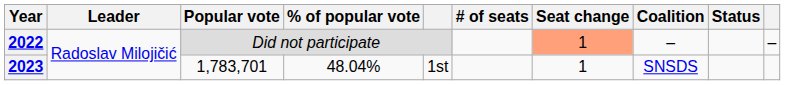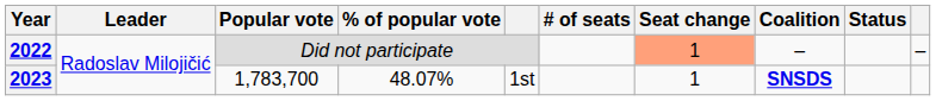 <table class="wikitable" style="text-align:center">
 <tr>
 <th>Year</th>
 <th>Leader</th>
 <th>Popular vote</th>
 <th>% of popular vote</th>
 <th></th>
 <th># of seats</th>
 <th>Seat change</th>
 <th>Coalition</th>
 <th>Status</th>
 <th></th>
 </tr>
 <tr>
 <th><a href='#'>2022</a></th>
 <td rowspan="2"><a href='#'>Radoslav Milojičić</a></td>
 <td colspan="3" style="background:#ddd"><em>Did not participate</em></td>
 <td></td>
 <td style="background: lightsalmon;"> 1</td>
 <td>–</td>
 <td></td>
 <td>–</td>
 </tr>
 <tr>
 <th><a href='#'>2023</a></th>
-<td>1,783,701</td>
-<td>48.04%</td>
+<td>1,783,700</td>
+<td>48.07%</td>
 <td> 1st</td>
 <td></td>
 <td> 1</td>
-<td><a href='#'>SNSDS</a></td>
+<td><strong><a href='#'>SNSDS</a></strong></td>
 <td></td>
 <td></td>
 </tr>
 </table>
